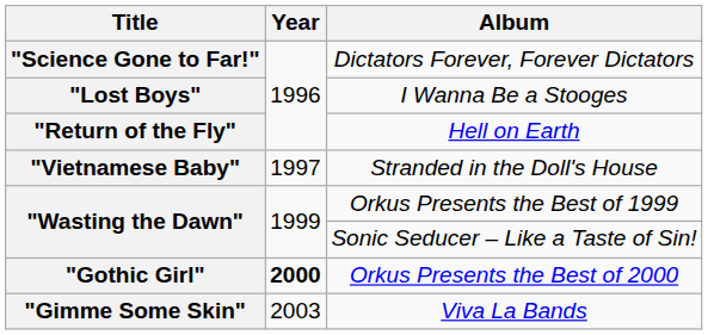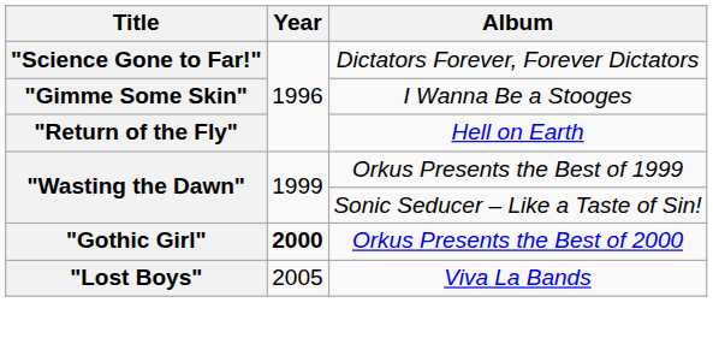 <table class="wikitable plainrowheaders" style="text-align:center;">
 <tr>
 <th scope="col">Title</th>
 <th scope="col">Year</th>
 <th scope="col">Album</th>
 </tr>
 <tr>
 <th scope="row">"Science Gone to Far!"</th>
 <td rowspan="3">1996</td>
 <td><em>Dictators Forever, Forever Dictators</em></td>
 </tr>
 <tr>
-<th scope="row">"Lost Boys"</th>
+<th scope="row">"Gimme Some Skin"</th>
 <td><em>I Wanna Be a Stooges</em></td>
 </tr>
 <tr>
 <th scope="row">"Return of the Fly"</th>
 <td><em><a href='#'>Hell on Earth</a></em></td>
-</tr>
-<tr>
-<th scope="row">"Vietnamese Baby"</th>
-<td>1997</td>
-<td><em>Stranded in the Doll's House</em></td>
 </tr>
 <tr>
 <th scope="row" rowspan="2">"Wasting the Dawn"</th>
 <td rowspan="2">1999</td>
 <td><em>Orkus Presents the Best of 1999</em></td>
 </tr>
 <tr>
 <td><em>Sonic Seducer – Like a Taste of Sin!</em></td>
 </tr>
 <tr>
 <th scope="row">"Gothic Girl"</th>
 <td><strong>2000</strong></td>
 <td><em><a href='#'>Orkus Presents the Best of 2000</a></em></td>
 </tr>
 <tr>
-<th scope="row">"Gimme Some Skin"</th>
-<td>2003</td>
+<th scope="row">"Lost Boys"</th>
+<td>2005</td>
 <td><em><a href='#'>Viva La Bands</a></em></td>
 </tr>
 </table>
